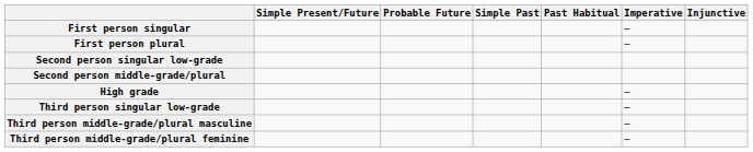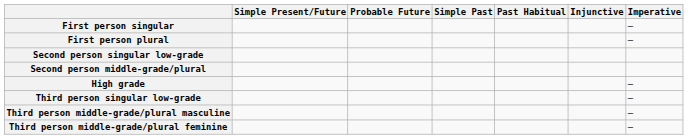 <table class="wikitable">
 <tr>
 <th></th>
 <th>Simple Present/Future</th>
 <th>Probable Future</th>
 <th>Simple Past</th>
 <th>Past Habitual</th>
+<th>Injunctive</th>
 <th>Imperative</th>
-<th>Injunctive</th>
 </tr>
 <tr>
 <th>First person singular</th>
 <td></td>
 <td></td>
 <td></td>
 <td></td>
+<td></td>
 <td>–</td>
-<td></td>
 </tr>
 <tr>
 <th>First person plural</th>
 <td></td>
 <td></td>
 <td></td>
 <td></td>
+<td></td>
 <td>–</td>
-<td></td>
 </tr>
 <tr>
 <th>Second person singular low-grade</th>
 <td></td>
 <td></td>
 <td></td>
 <td></td>
 <td></td>
 <td></td>
 </tr>
 <tr>
 <th>Second person middle-grade/plural</th>
 <td></td>
 <td></td>
 <td></td>
 <td></td>
 <td></td>
 <td></td>
 </tr>
 <tr>
 <th>High grade</th>
 <td></td>
 <td></td>
 <td></td>
 <td></td>
+<td></td>
 <td>–</td>
-<td></td>
 </tr>
 <tr>
 <th>Third person singular low-grade</th>
 <td></td>
 <td></td>
 <td></td>
 <td></td>
+<td></td>
 <td>–</td>
-<td></td>
 </tr>
 <tr>
 <th>Third person middle-grade/plural masculine</th>
 <td></td>
 <td></td>
 <td></td>
 <td></td>
+<td></td>
 <td>–</td>
-<td></td>
 </tr>
 <tr>
 <th>Third person middle-grade/plural feminine</th>
 <td></td>
 <td></td>
 <td></td>
 <td></td>
+<td></td>
 <td>–</td>
-<td></td>
 </tr>
 </table>
